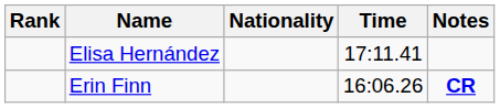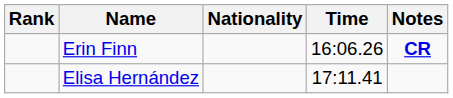 <table class="wikitable sortable" style="text-align:center">
 <tr>
 <th>Rank</th>
 <th>Name</th>
 <th>Nationality</th>
 <th>Time</th>
 <th>Notes</th>
 </tr>
 <tr>
 <td></td>
+<td align=left><a href='#'>Erin Finn</a></td>
+<td align=left></td>
+<td>16:06.26</td>
+<td><a href='#'><strong>CR</strong></a></td>
+</tr>
+<tr>
+<td></td>
 <td align=left><a href='#'>Elisa Hernández</a></td>
 <td align=left></td>
 <td>17:11.41</td>
 <td></td>
 </tr>
-<tr>
-<td></td>
-<td align=left><a href='#'>Erin Finn</a></td>
-<td align=left></td>
-<td>16:06.26</td>
-<td><a href='#'><strong>CR</strong></a></td>
-</tr>
 </table>
